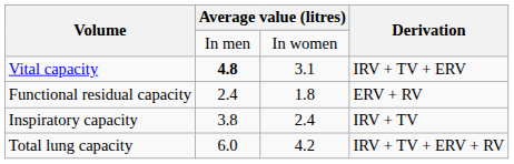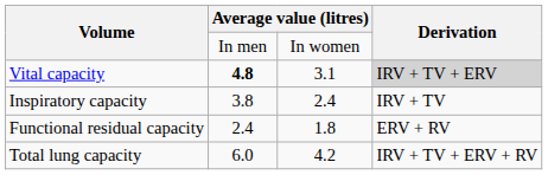 <table class="wikitable">
 <tr>
 <th rowspan="2">Volume</th>
 <th colspan="2">Average value (litres)</th>
 <th rowspan="2">Derivation</th>
 </tr>
 <tr>
 <td align="center">In men</td>
 <td align="center">In women</td>
 </tr>
 <tr>
 <td><a href='#'>Vital capacity</a></td>
 <td align="center"><strong>4.8</strong></td>
 <td align="center">3.1</td>
-<td>IRV + TV + ERV</td>
+<td style="background: lightgrey;">IRV + TV + ERV</td>
+</tr>
+<tr>
+<td>Inspiratory capacity</td>
+<td align="center">3.8</td>
+<td align="center">2.4</td>
+<td>IRV + TV</td>
 </tr>
 <tr>
 <td>Functional residual capacity</td>
 <td align="center">2.4</td>
 <td align="center">1.8</td>
 <td>ERV + RV</td>
 </tr>
 <tr>
-<td>Inspiratory capacity</td>
-<td align="center">3.8</td>
-<td align="center">2.4</td>
-<td>IRV + TV</td>
-</tr>
-<tr>
 <td>Total lung capacity</td>
 <td align="center">6.0</td>
 <td align="center">4.2</td>
 <td>IRV + TV + ERV + RV</td>
 </tr>
 </table>
